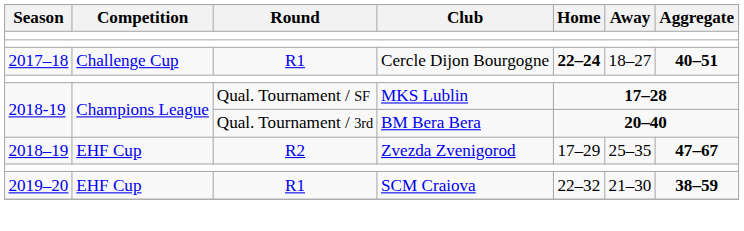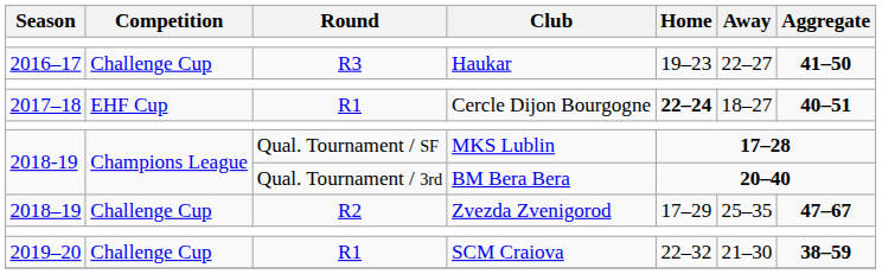 <table class="wikitable">
 <tr>
 <th>Season</th>
 <th>Competition</th>
 <th>Round</th>
 <th>Club</th>
 <th>Home</th>
 <th>Away</th>
 <th>Aggregate</th>
 </tr>
 <tr>
 <td colspan="7" bgcolor=white></td>
 </tr>
 <tr>
+<td><a href='#'>2016–17</a></td>
+<td><a href='#'>Challenge Cup</a></td>
+<td style="text-align:center;"><a href='#'>R3</a></td>
+<td> <a href='#'>Haukar</a></td>
+<td style="text-align:center;">19–23</td>
+<td style="text-align:center;">22–27</td>
+<td style="text-align:center;"><strong>41–50</strong></td>
+</tr>
+<tr>
 <td colspan="7" bgcolor=white></td>
 </tr>
 <tr>
 <td><a href='#'>2017–18</a></td>
-<td><a href='#'>Challenge Cup</a></td>
+<td><a href='#'>EHF Cup</a></td>
 <td style="text-align:center;"><a href='#'>R1</a></td>
 <td> Cercle Dijon Bourgogne</td>
 <td style="text-align:center;"><strong>22–24</strong></td>
 <td style="text-align:center;">18–27</td>
 <td style="text-align:center;"><strong>40–51</strong></td>
 </tr>
 <tr>
 <td colspan="7" bgcolor=white></td>
 </tr>
 <tr>
 <td rowspan=2><a href='#'>2018-19</a></td>
 <td rowspan=2><a href='#'>Champions League</a></td>
 <td>Qual. Tournament / <small>SF</small></td>
 <td> <a href='#'>MKS Lublin</a></td>
 <td align=center colspan=3><strong>17–28</strong></td>
 </tr>
 <tr>
 <td>Qual. Tournament / <small>3rd</small></td>
 <td> <a href='#'>BM Bera Bera</a></td>
 <td align=center colspan=3><strong>20–40</strong></td>
 </tr>
 <tr>
 <td><a href='#'>2018–19</a></td>
-<td><a href='#'>EHF Cup</a></td>
+<td><a href='#'>Challenge Cup</a></td>
 <td style="text-align:center;"><a href='#'>R2</a></td>
 <td> <a href='#'>Zvezda Zvenigorod</a></td>
 <td style="text-align:center;">17–29</td>
 <td style="text-align:center;">25–35</td>
 <td style="text-align:center;"><strong>47–67</strong></td>
 </tr>
 <tr>
 <td colspan=7 style="text-align: center;" bgcolor=white></td>
 </tr>
 <tr>
 <td><a href='#'>2019–20</a></td>
-<td><a href='#'>EHF Cup</a></td>
+<td><a href='#'>Challenge Cup</a></td>
 <td style="text-align:center;"><a href='#'>R1</a></td>
 <td> <a href='#'>SCM Craiova</a></td>
 <td style="text-align:center;">22–32</td>
 <td style="text-align:center;">21–30</td>
 <td style="text-align:center;"><strong>38–59</strong></td>
 </tr>
 <tr>
 </tr>
 </table>
